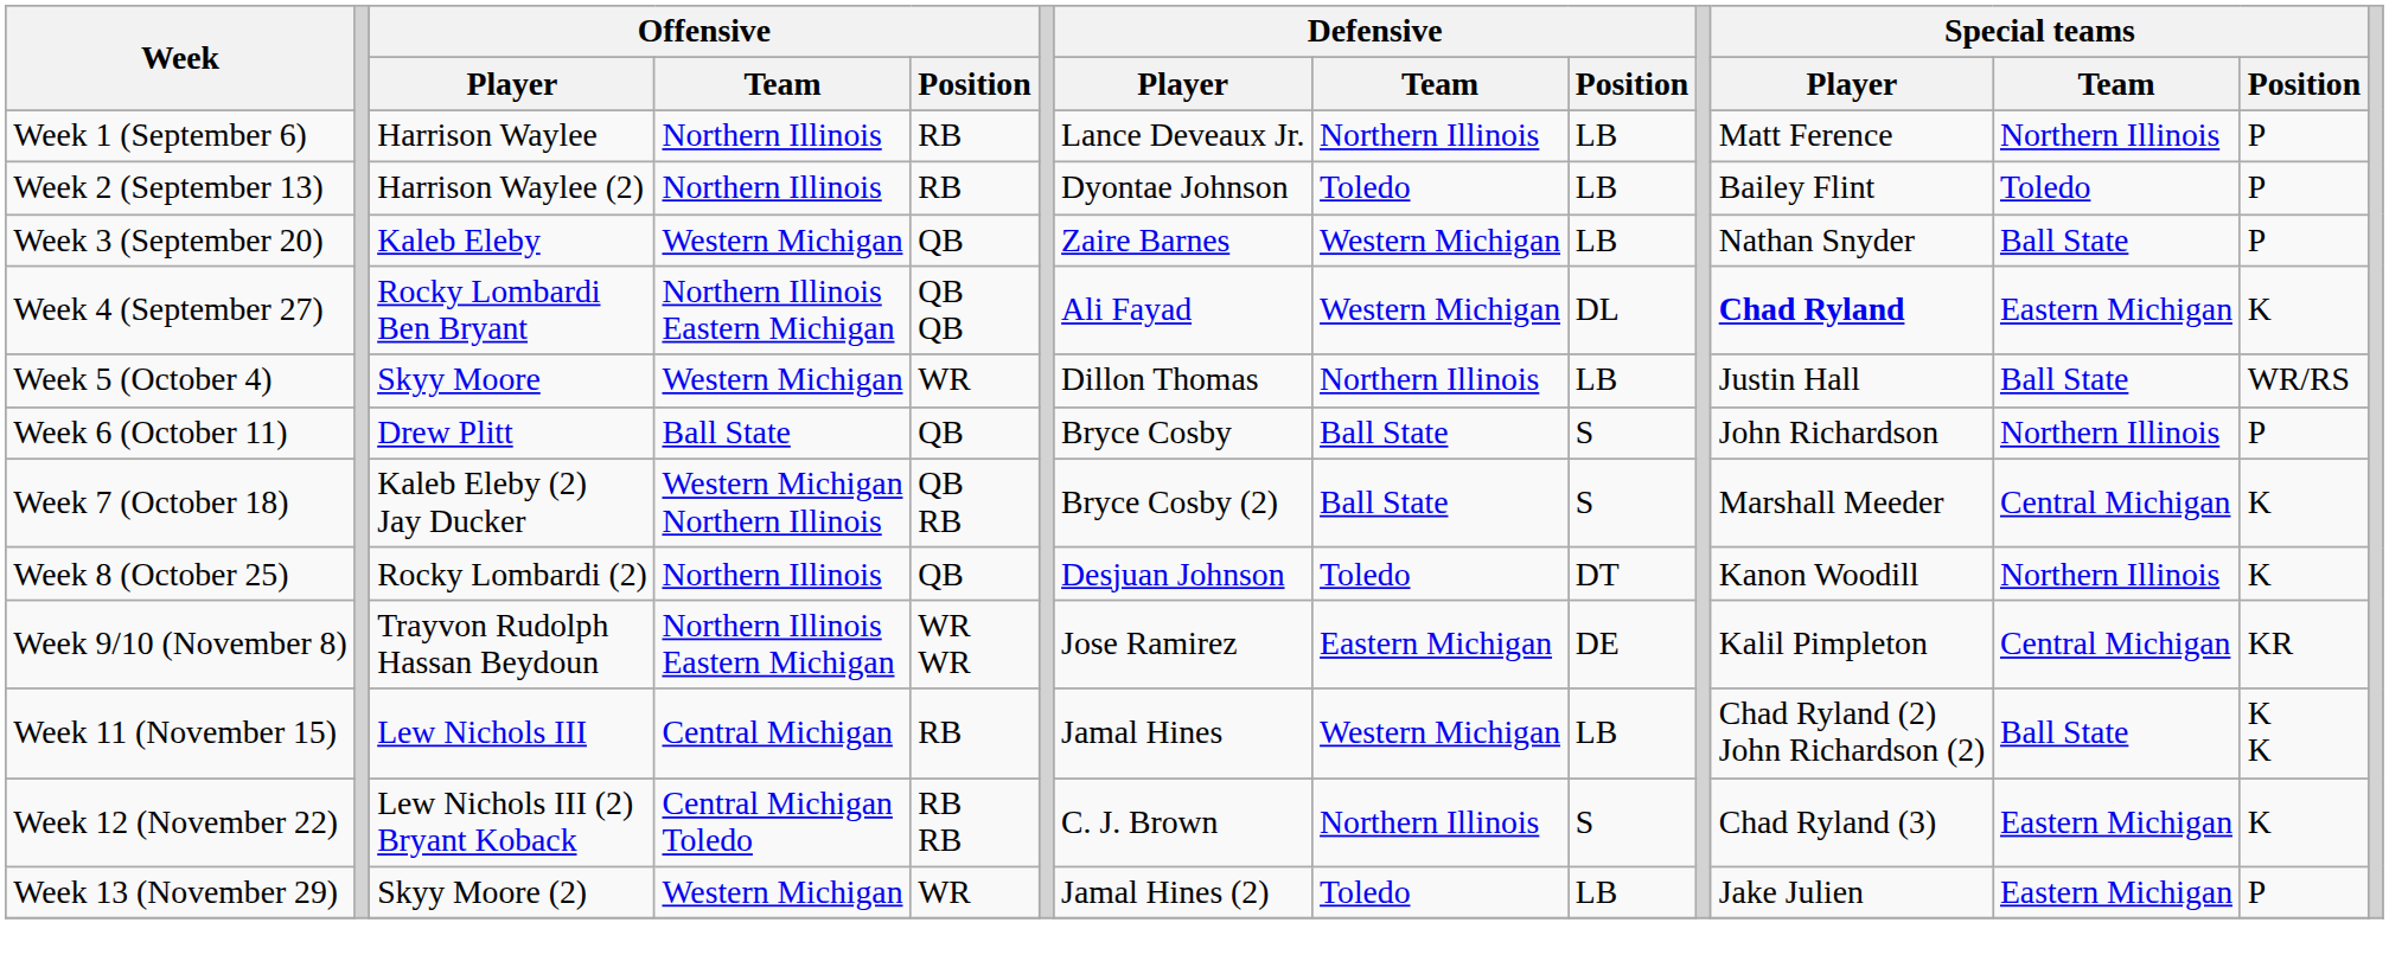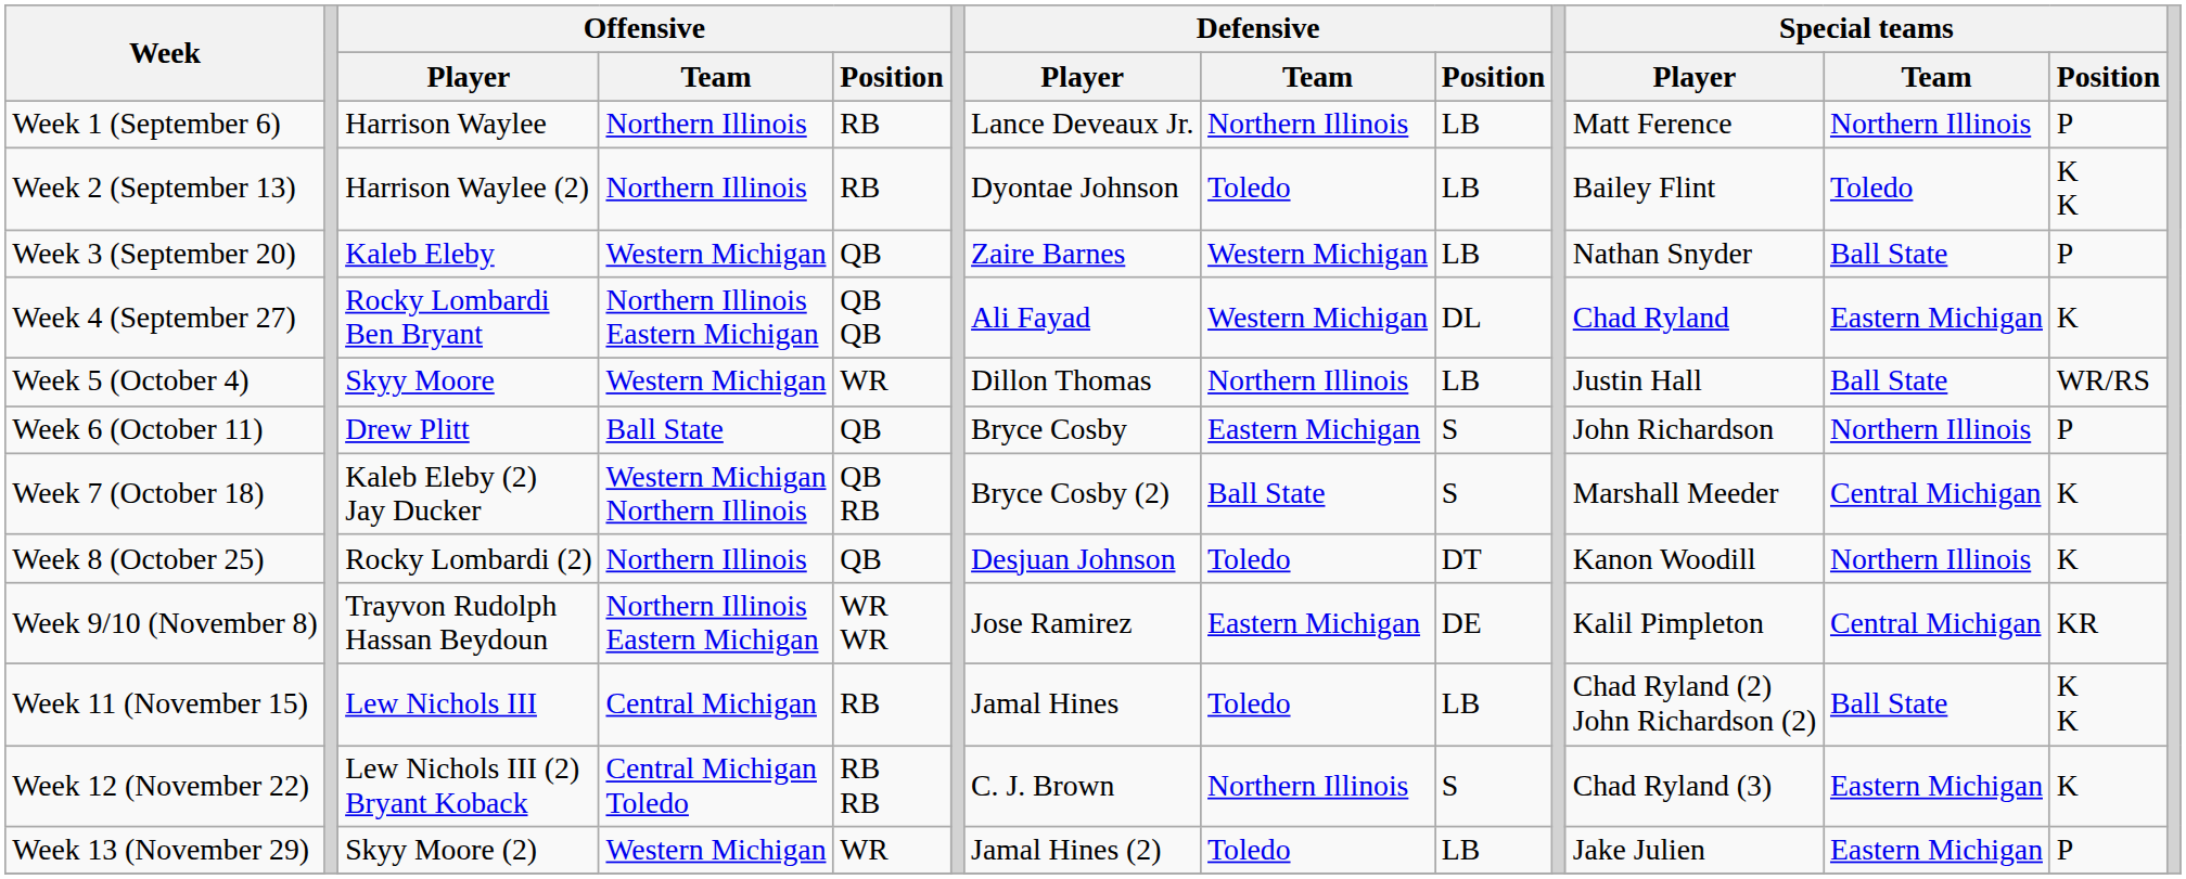 <table class="wikitable" border="1">
 <tr>
 <th rowspan="2">Week</th>
 <th rowSpan="17" style="background-color:lightgrey;"></th>
 <th colspan="3">Offensive</th>
 <th rowSpan="17" style="background-color:lightgrey;"></th>
 <th colspan="3">Defensive</th>
 <th rowSpan="17" style="background-color:lightgrey;"></th>
 <th colspan="3">Special teams</th>
 <th rowSpan="17" style="background-color:lightgrey;"></th>
 </tr>
 <tr>
 <th>Player</th>
 <th>Team</th>
 <th>Position</th>
 <th>Player</th>
 <th>Team</th>
 <th>Position</th>
 <th>Player</th>
 <th>Team</th>
 <th>Position</th>
 </tr>
 <tr>
 <td>Week 1 (September 6)</td>
 <td>Harrison Waylee</td>
 <td><a href='#'>Northern Illinois</a></td>
 <td>RB</td>
 <td>Lance Deveaux Jr.</td>
 <td><a href='#'>Northern Illinois</a></td>
 <td>LB</td>
 <td>Matt Ference</td>
 <td><a href='#'>Northern Illinois</a></td>
 <td>P</td>
 </tr>
 <tr>
 <td>Week 2 (September 13)</td>
 <td>Harrison Waylee (2)</td>
 <td><a href='#'>Northern Illinois</a></td>
 <td>RB</td>
 <td>Dyontae Johnson</td>
 <td><a href='#'>Toledo</a></td>
 <td>LB</td>
 <td>Bailey Flint</td>
 <td><a href='#'>Toledo</a></td>
-<td>P</td>
+<td>K<br>K</td>
 </tr>
 <tr>
 <td>Week 3 (September 20)</td>
 <td><a href='#'>Kaleb Eleby</a></td>
 <td><a href='#'>Western Michigan</a></td>
 <td>QB</td>
 <td><a href='#'>Zaire Barnes</a></td>
 <td><a href='#'>Western Michigan</a></td>
 <td>LB</td>
 <td>Nathan Snyder</td>
 <td><a href='#'>Ball State</a></td>
 <td>P</td>
 </tr>
 <tr>
 <td>Week 4 (September 27)</td>
 <td><a href='#'>Rocky Lombardi</a><br><a href='#'>Ben Bryant</a></td>
 <td><a href='#'>Northern Illinois</a><br><a href='#'>Eastern Michigan</a></td>
 <td>QB<br>QB</td>
 <td><a href='#'>Ali Fayad</a></td>
 <td><a href='#'>Western Michigan</a></td>
 <td>DL</td>
-<td><strong><a href='#'>Chad Ryland</a></strong></td>
+<td><a href='#'>Chad Ryland</a></td>
 <td><a href='#'>Eastern Michigan</a></td>
 <td>K</td>
 </tr>
 <tr>
 <td>Week 5 (October 4)</td>
 <td><a href='#'>Skyy Moore</a></td>
 <td><a href='#'>Western Michigan</a></td>
 <td>WR</td>
 <td>Dillon Thomas</td>
 <td><a href='#'>Northern Illinois</a></td>
 <td>LB</td>
 <td>Justin Hall</td>
 <td><a href='#'>Ball State</a></td>
 <td>WR/RS</td>
 </tr>
 <tr>
 <td>Week 6 (October 11)</td>
 <td><a href='#'>Drew Plitt</a></td>
 <td><a href='#'>Ball State</a></td>
 <td>QB</td>
 <td>Bryce Cosby</td>
-<td><a href='#'>Ball State</a></td>
+<td><a href='#'>Eastern Michigan</a></td>
 <td>S</td>
 <td>John Richardson</td>
 <td><a href='#'>Northern Illinois</a></td>
 <td>P</td>
 </tr>
 <tr>
 <td>Week 7 (October 18)</td>
 <td>Kaleb Eleby (2)<br>Jay Ducker</td>
 <td><a href='#'>Western Michigan</a><br><a href='#'>Northern Illinois</a></td>
 <td>QB<br>RB</td>
 <td>Bryce Cosby (2)</td>
 <td><a href='#'>Ball State</a></td>
 <td>S</td>
 <td>Marshall Meeder</td>
 <td><a href='#'>Central Michigan</a></td>
 <td>K</td>
 </tr>
 <tr>
 <td>Week 8 (October 25)</td>
 <td>Rocky Lombardi (2)</td>
 <td><a href='#'>Northern Illinois</a></td>
 <td>QB</td>
 <td><a href='#'>Desjuan Johnson</a></td>
 <td><a href='#'>Toledo</a></td>
 <td>DT</td>
 <td>Kanon Woodill</td>
 <td><a href='#'>Northern Illinois</a></td>
 <td>K</td>
 </tr>
 <tr>
 <td>Week 9/10 (November 8)</td>
 <td>Trayvon Rudolph<br>Hassan Beydoun</td>
 <td><a href='#'>Northern Illinois</a><br><a href='#'>Eastern Michigan</a></td>
 <td>WR<br>WR</td>
 <td>Jose Ramirez</td>
 <td><a href='#'>Eastern Michigan</a></td>
 <td>DE</td>
 <td>Kalil Pimpleton</td>
 <td><a href='#'>Central Michigan</a></td>
 <td>KR</td>
 </tr>
 <tr>
 <td>Week 11 (November 15)</td>
 <td><a href='#'>Lew Nichols III</a></td>
 <td><a href='#'>Central Michigan</a></td>
 <td>RB</td>
 <td>Jamal Hines</td>
-<td><a href='#'>Western Michigan</a></td>
+<td><a href='#'>Toledo</a></td>
 <td>LB</td>
 <td>Chad Ryland (2)<br>John Richardson (2)</td>
 <td><a href='#'>Ball State</a></td>
 <td>K<br>K</td>
 </tr>
 <tr>
 <td>Week 12 (November 22)</td>
 <td>Lew Nichols III (2)<br><a href='#'>Bryant Koback</a></td>
 <td><a href='#'>Central Michigan</a><br><a href='#'>Toledo</a></td>
 <td>RB<br>RB</td>
 <td>C. J. Brown</td>
 <td><a href='#'>Northern Illinois</a></td>
 <td>S</td>
 <td>Chad Ryland (3)</td>
 <td><a href='#'>Eastern Michigan</a></td>
 <td>K</td>
 </tr>
 <tr>
 <td>Week 13 (November 29)</td>
 <td>Skyy Moore (2)</td>
 <td><a href='#'>Western Michigan</a></td>
 <td>WR</td>
 <td>Jamal Hines (2)</td>
 <td><a href='#'>Toledo</a></td>
 <td>LB</td>
 <td>Jake Julien</td>
 <td><a href='#'>Eastern Michigan</a></td>
 <td>P</td>
 </tr>
 <tr>
 </tr>
 </table>
